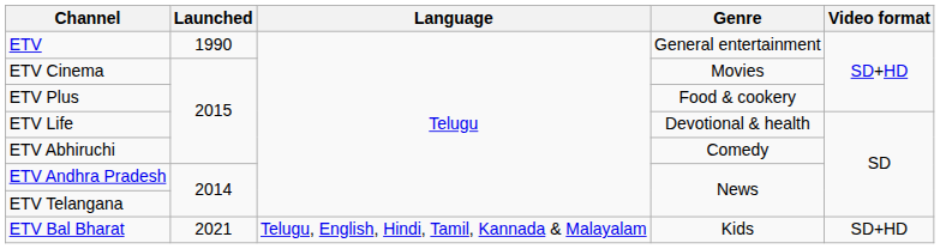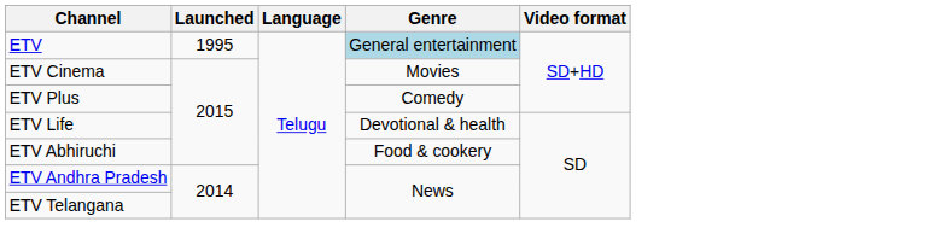 <table class="wikitable sortable">
 <tr style="background:olivegreen; text-align:center;width:400pt">
 <th>Channel</th>
 <th>Launched</th>
 <th>Language</th>
 <th>Genre</th>
 <th>Video format</th>
 </tr>
 <tr>
 <td><a href='#'>ETV</a></td>
-<td align="center">1990</td>
+<td align="center">1995</td>
 <td rowspan="7" align="center"><a href='#'>Telugu</a></td>
-<td align="center">General entertainment</td>
+<td align="center" style="background: lightblue;">General entertainment</td>
 <td rowspan="3" align="center"><a href='#'>SD</a>+<a href='#'>HD</a></td>
 </tr>
 <tr>
 <td>ETV Cinema</td>
 <td rowspan="4" align="center">2015</td>
 <td align="center">Movies</td>
 </tr>
 <tr>
 <td>ETV Plus</td>
-<td align="center">Food & cookery</td>
+<td align="center">Comedy</td>
 </tr>
 <tr>
 <td>ETV Life</td>
 <td align="center">Devotional & health</td>
 <td rowspan="4" align="center">SD</td>
 </tr>
 <tr>
 <td>ETV Abhiruchi</td>
-<td align="center">Comedy</td>
+<td align="center">Food & cookery</td>
 </tr>
 <tr>
 <td><a href='#'>ETV Andhra Pradesh</a></td>
 <td rowspan="2" align="center">2014</td>
 <td rowspan="2" align="center">News</td>
 </tr>
 <tr>
 <td>ETV Telangana</td>
 </tr>
-<tr>
-<td><a href='#'>ETV Bal Bharat</a></td>
-<td align="center">2021</td>
-<td align="center"><a href='#'>Telugu</a>, <a href='#'>English</a>, <a href='#'>Hindi</a>, <a href='#'>Tamil</a>, <a href='#'>Kannada</a> & <a href='#'>Malayalam</a></td>
-<td align="center">Kids</td>
-<td align="center">SD+HD</td>
-</tr>
 </table>
